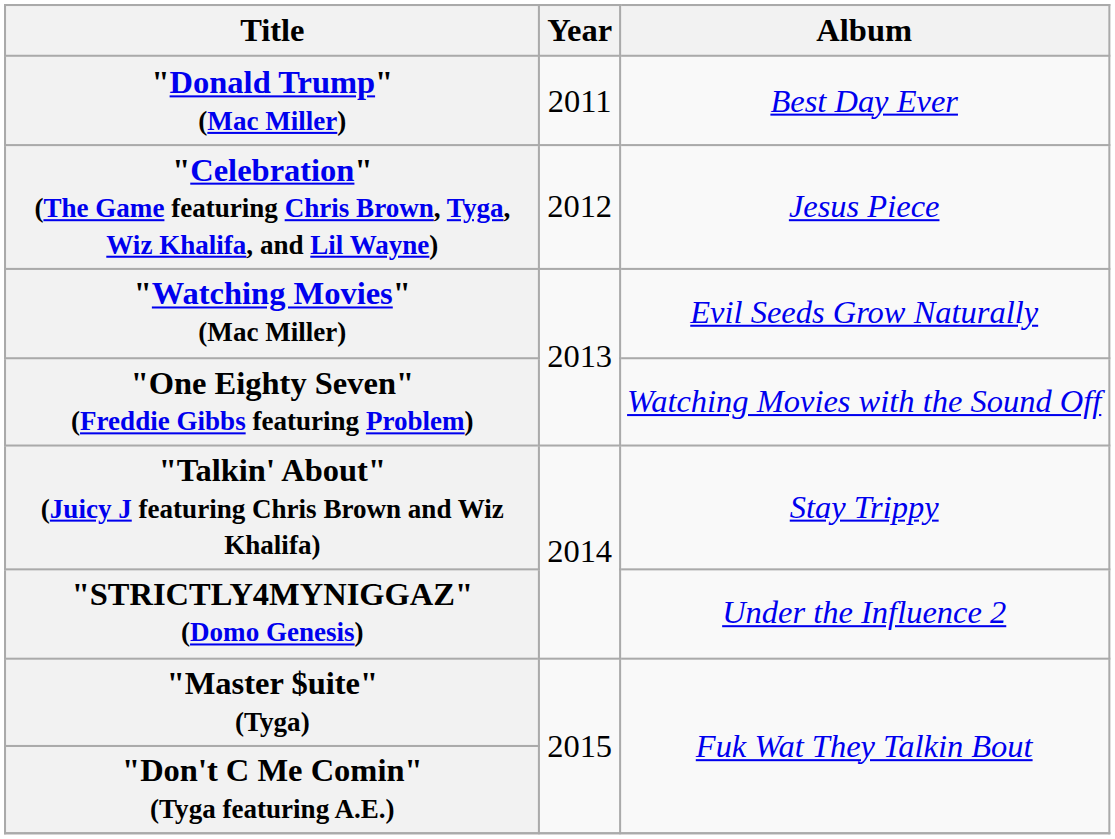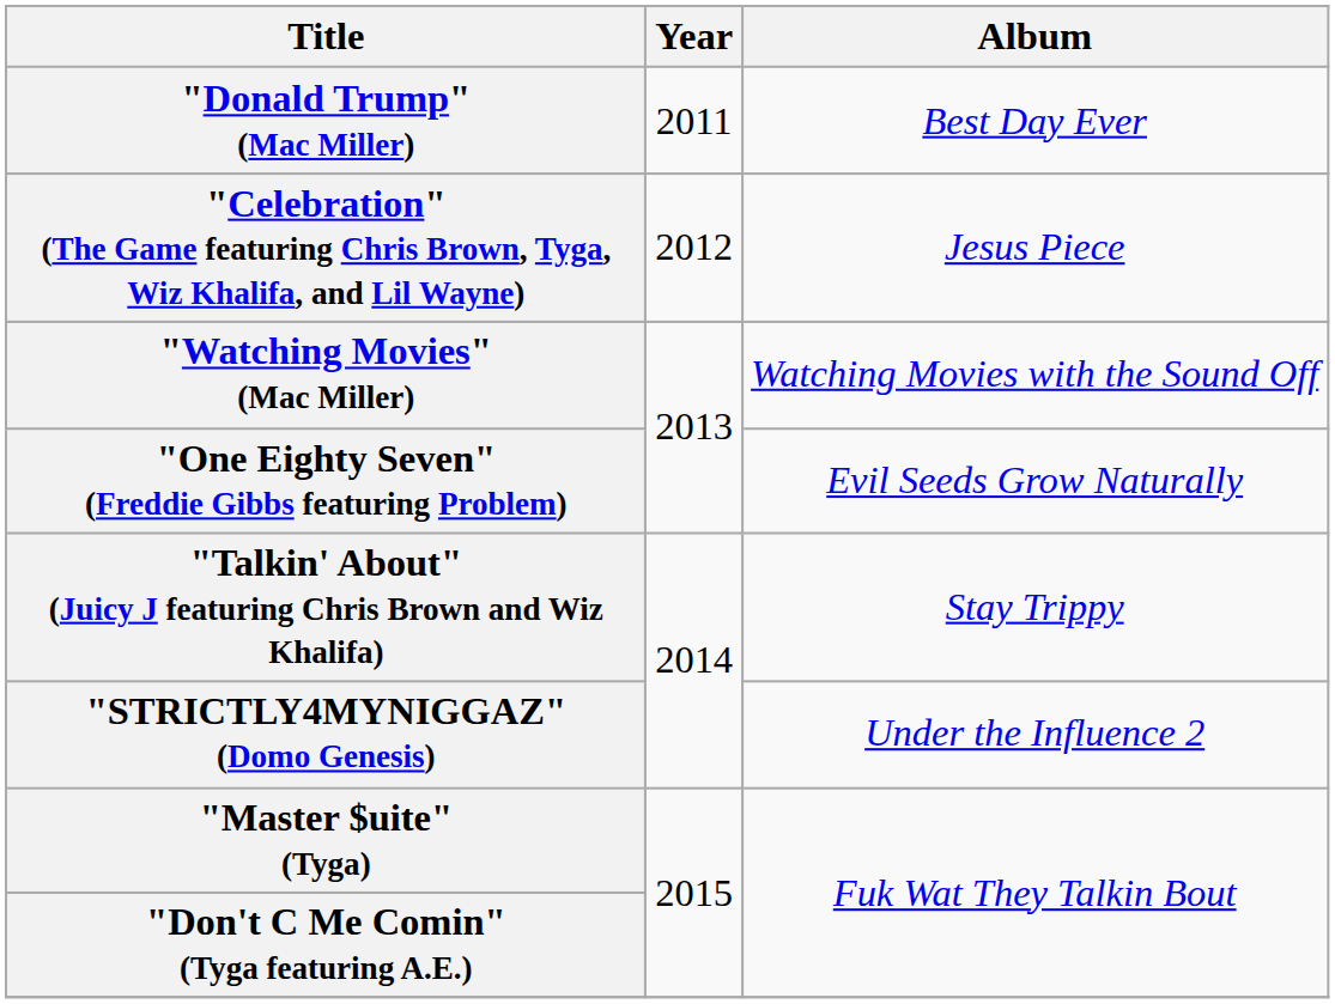 <table class="wikitable sortable plainrowheaders" style="text-align:center;">
 <tr>
 <th scope="col" rowspan="1" style="width:16em;">Title</th>
 <th scope="col" rowspan="1">Year</th>
 <th scope="col" rowspan="1">Album</th>
 </tr>
 <tr>
 <th scope="row">"<a href='#'>Donald Trump</a>"<br><small>(<a href='#'>Mac Miller</a>)</small></th>
 <td>2011</td>
 <td><em><a href='#'>Best Day Ever</a></em></td>
 </tr>
 <tr>
 <th scope="row">"<a href='#'>Celebration</a>"<br><small>(<a href='#'>The Game</a> featuring <a href='#'>Chris Brown</a>, <a href='#'>Tyga</a>, <a href='#'>Wiz Khalifa</a>, and <a href='#'>Lil Wayne</a>)</small></th>
 <td>2012</td>
 <td><em><a href='#'>Jesus Piece</a></em></td>
 </tr>
 <tr>
 <th scope="row">"<a href='#'>Watching Movies</a>"<br><small>(Mac Miller)</small></th>
 <td rowspan="2">2013</td>
-<td><em><a href='#'>Evil Seeds Grow Naturally</a></em></td>
+<td><em><a href='#'>Watching Movies with the Sound Off</a></em></td>
 </tr>
 <tr>
 <th scope="row">"One Eighty Seven"<br><small>(<a href='#'>Freddie Gibbs</a> featuring <a href='#'>Problem</a>)</small></th>
-<td><em><a href='#'>Watching Movies with the Sound Off</a></em></td>
+<td><em><a href='#'>Evil Seeds Grow Naturally</a></em></td>
 </tr>
 <tr>
 <th scope="row">"Talkin' About"<br><small>(<a href='#'>Juicy J</a> featuring Chris Brown and Wiz Khalifa)</small></th>
 <td rowspan="2">2014</td>
 <td><em><a href='#'>Stay Trippy</a></em></td>
 </tr>
 <tr>
 <th scope="row">"STRICTLY4MYNIGGAZ"<br><small>(<a href='#'>Domo Genesis</a>)</small></th>
 <td><em><a href='#'>Under the Influence 2</a></em></td>
 </tr>
 <tr>
 <th scope="row">"Master $uite"<br><small>(Tyga)</small></th>
 <td rowspan="2">2015</td>
 <td rowspan="2"><em><a href='#'>Fuk Wat They Talkin Bout</a></em></td>
 </tr>
 <tr>
 <th scope="row">"Don't C Me Comin"<br><small>(Tyga featuring A.E.)</small></th>
 </tr>
 <tr>
 </tr>
 </table>
